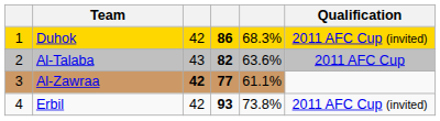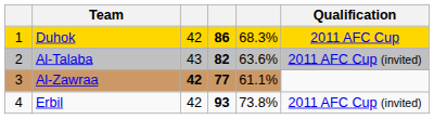 <table class="wikitable" style="text-align:center">
 <tr>
 <th width="25"></th>
 <th width="165">Team</th>
 <th width="25"></th>
 <th width="25"></th>
 <th width="25"></th>
 <th width="165">Qualification</th>
 </tr>
 <tr style="background:#FFD700;">
 <td>1</td>
 <td align=left><a href='#'>Duhok</a></td>
 <td>42</td>
 <td><strong>86</strong></td>
 <td>68.3%</td>
-<td><a href='#'>2011 AFC Cup</a> <small>(invited)</small></td>
+<td><a href='#'>2011 AFC Cup</a></td>
 </tr>
 <tr style="background:#C0C0C0;">
 <td>2</td>
 <td align=left><a href='#'>Al-Talaba</a></td>
 <td>43</td>
 <td><strong>82</strong></td>
 <td>63.6%</td>
-<td><a href='#'>2011 AFC Cup</a></td>
+<td><a href='#'>2011 AFC Cup</a> <small>(invited)</small></td>
 </tr>
 <tr style="background:#c96;">
 <td>3</td>
 <td align=left><a href='#'>Al-Zawraa</a></td>
 <td><strong>42</strong></td>
 <td><strong>77</strong></td>
 <td>61.1%</td>
 </tr>
 <tr>
 <td>4</td>
 <td align=left><a href='#'>Erbil</a></td>
 <td>42</td>
 <td><strong>93</strong></td>
 <td>73.8%</td>
 <td><a href='#'>2011 AFC Cup</a> <small>(invited)</small></td>
 </tr>
 </table>
